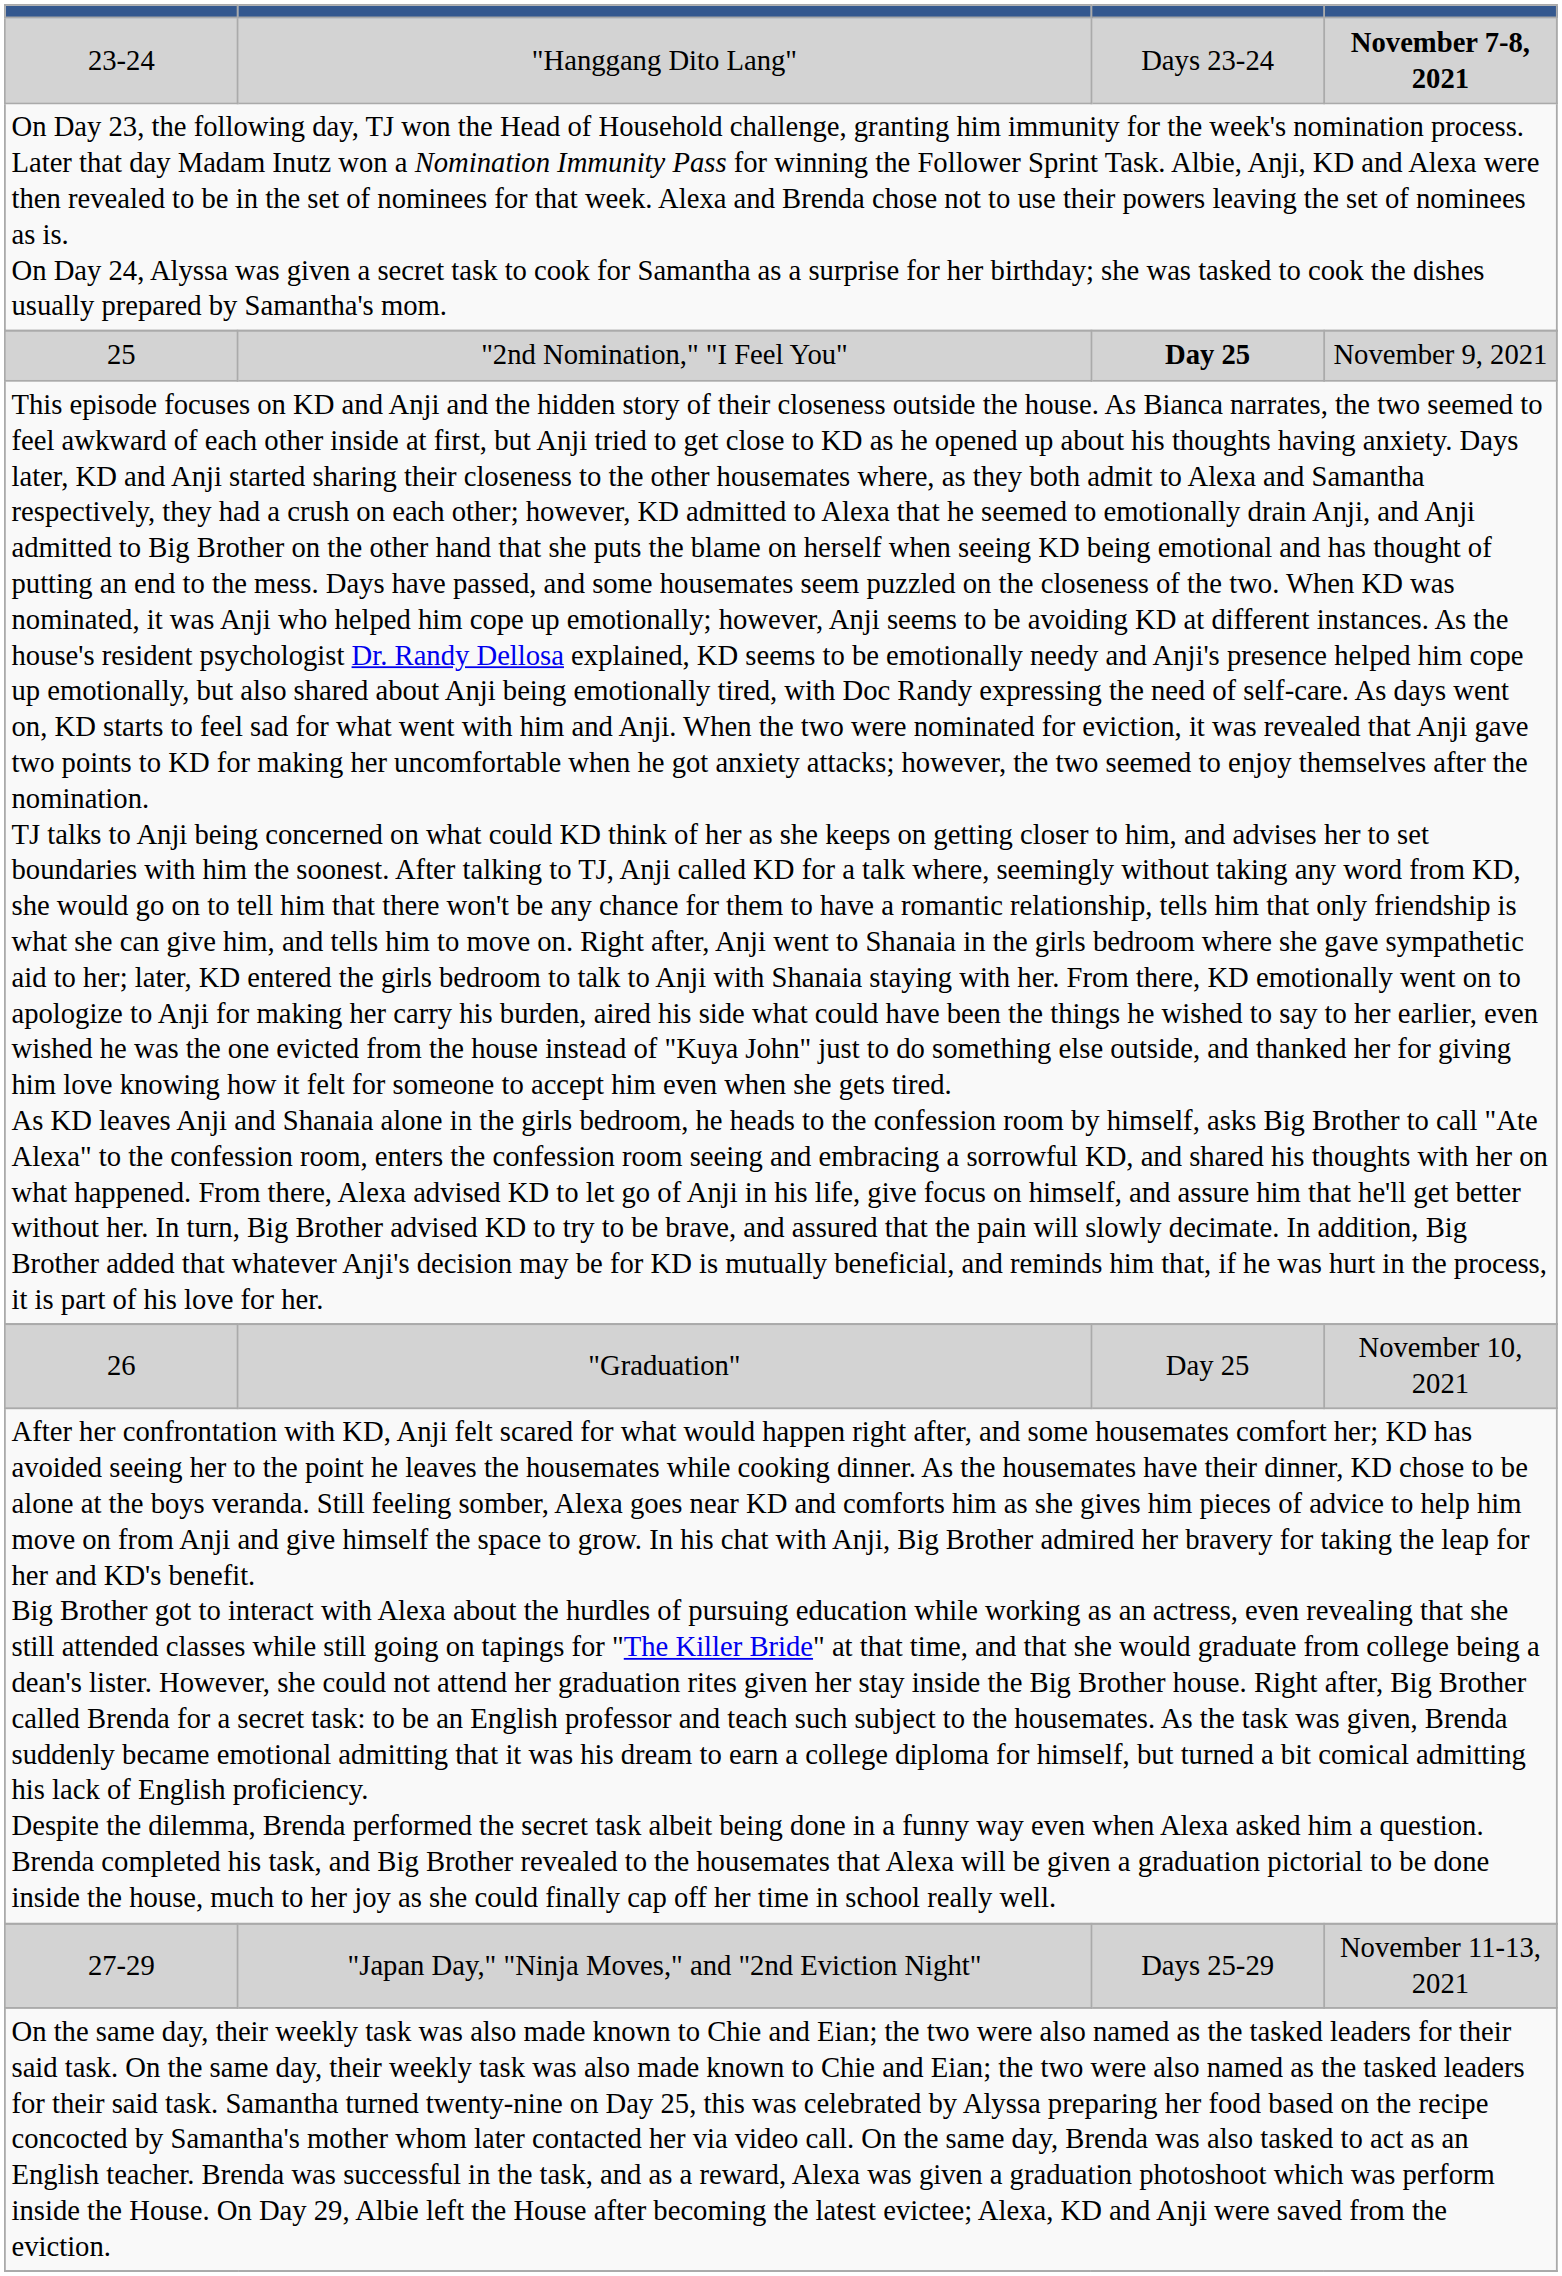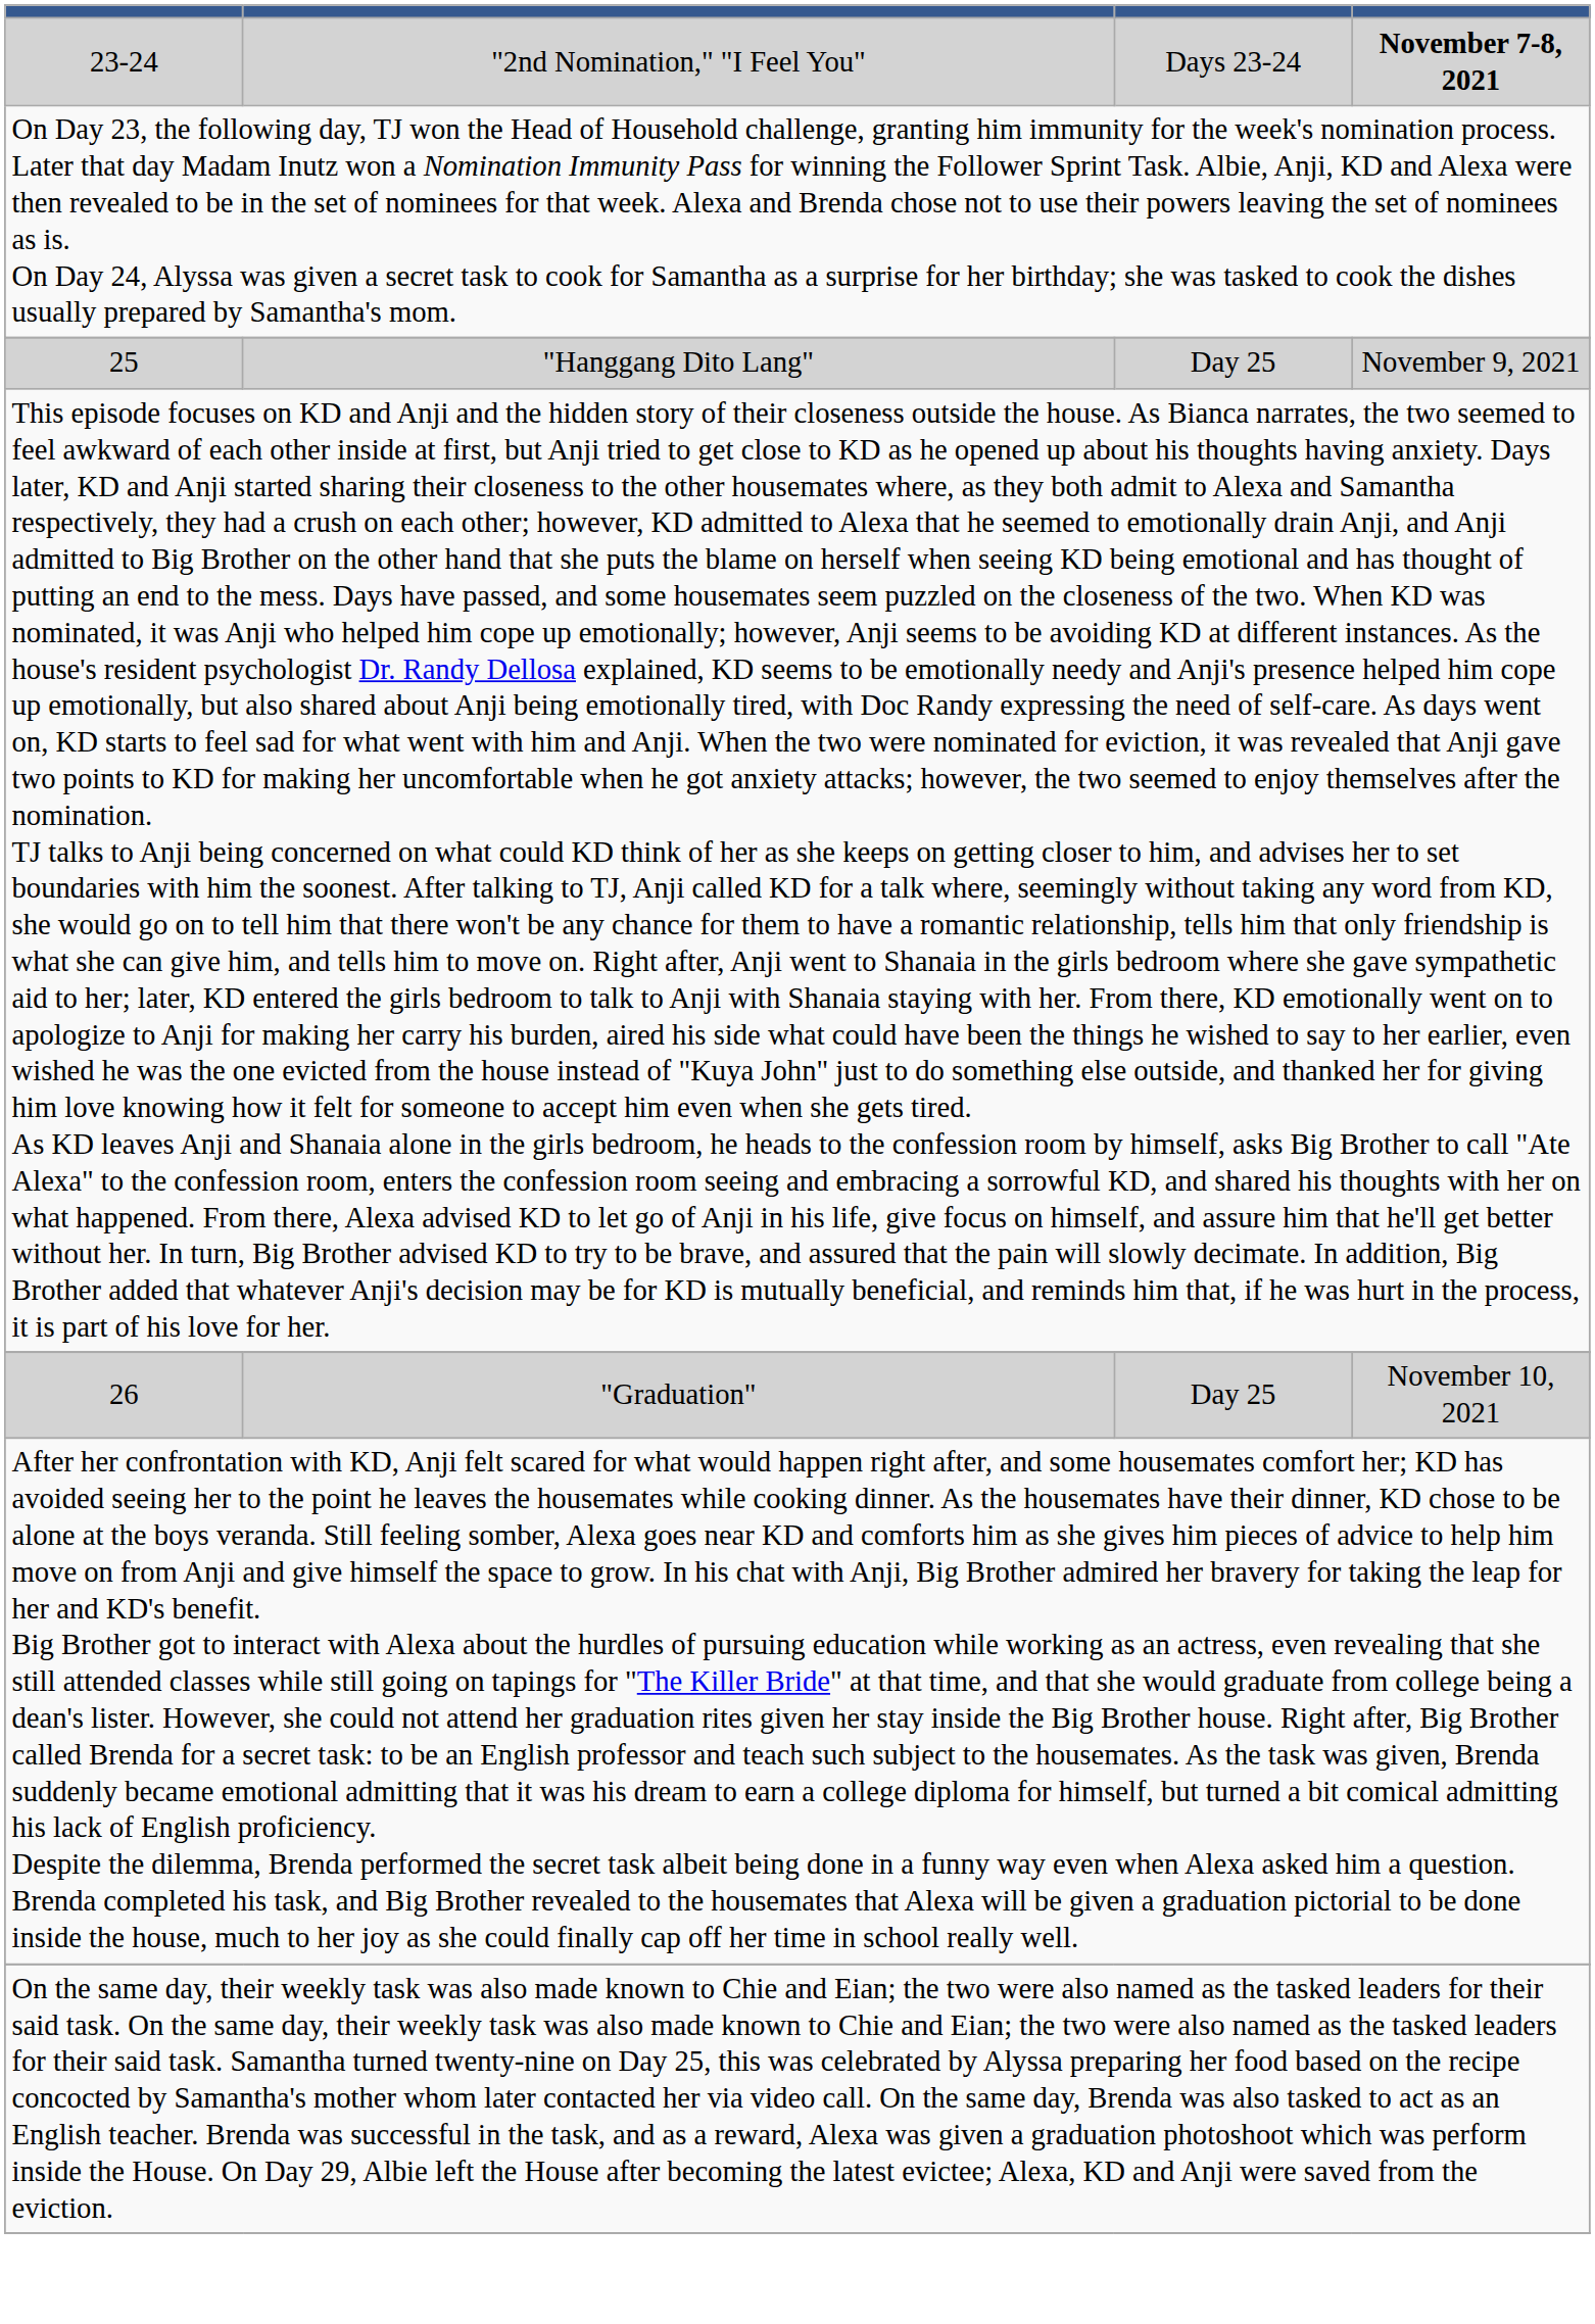 <table class="wikitable sortable" style="font-size:100%; line-height:20px; text-align:center">
 <tr>
 <th width="15%" style="background:#34588F"></th>
 <th width="55%" style="background:#34588F"></th>
 <th width="15%" style="background:#34588F"></th>
 <th width="15%" style="background:#34588F"></th>
 </tr>
 <tr style="background:lightgrey;">
 <td>23-24</td>
-<td>"Hanggang Dito Lang"</td>
+<td>"2nd Nomination," "I Feel You"</td>
 <td>Days 23-24</td>
 <td><strong>November 7-8, 2021</strong></td>
 </tr>
 <tr>
 <td colspan="4" align="left">On Day 23, the following day, TJ won the Head of Household challenge, granting him immunity for the week's nomination process. Later that day Madam Inutz won a <em>Nomination Immunity Pass</em> for winning the Follower Sprint Task. Albie, Anji, KD and Alexa were then revealed to be in the set of nominees for that week. Alexa and Brenda chose not to use their powers leaving the set of nominees as is.<br>On Day 24, Alyssa was given a secret task to cook for Samantha as a surprise for her birthday; she was tasked to cook the dishes usually prepared by Samantha's mom.</td>
 </tr>
 <tr>
 </tr>
 <tr style="background:lightgrey;">
 <td>25</td>
-<td>"2nd Nomination," "I Feel You"</td>
-<td><strong>Day 25</strong></td>
+<td>"Hanggang Dito Lang"</td>
+<td>Day 25</td>
 <td>November 9, 2021</td>
 </tr>
 <tr>
 <td colspan="4" align="left">This episode focuses on KD and Anji and the hidden story of their closeness outside the house. As Bianca narrates, the two seemed to feel awkward of each other inside at first, but Anji tried to get close to KD as he opened up about his thoughts having anxiety. Days later, KD and Anji started sharing their closeness to the other housemates where, as they both admit to Alexa and Samantha respectively, they had a crush on each other; however, KD admitted to Alexa that he seemed to emotionally drain Anji, and Anji admitted to Big Brother on the other hand that she puts the blame on herself when seeing KD being emotional and has thought of putting an end to the mess. Days have passed, and some housemates seem puzzled on the closeness of the two. When KD was nominated, it was Anji who helped him cope up emotionally; however, Anji seems to be avoiding KD at different instances. As the house's resident psychologist <a href='#'>Dr. Randy Dellosa</a> explained, KD seems to be emotionally needy and Anji's presence helped him cope up emotionally, but also shared about Anji being emotionally tired, with Doc Randy expressing the need of self-care. As days went on, KD starts to feel sad for what went with him and Anji. When the two were nominated for eviction, it was revealed that Anji gave two points to KD for making her uncomfortable when he got anxiety attacks; however, the two seemed to enjoy themselves after the nomination.<br>TJ talks to Anji being concerned on what could KD think of her as she keeps on getting closer to him, and advises her to set boundaries with him the soonest. After talking to TJ, Anji called KD for a talk where, seemingly without taking any word from KD, she would go on to tell him that there won't be any chance for them to have a romantic relationship, tells him that only friendship is what she can give him, and tells him to move on. Right after, Anji went to Shanaia in the girls bedroom where she gave sympathetic aid to her; later, KD entered the girls bedroom to talk to Anji with Shanaia staying with her. From there, KD emotionally went on to apologize to Anji for making her carry his burden, aired his side what could have been the things he wished to say to her earlier, even wished he was the one evicted from the house instead of "Kuya John" just to do something else outside, and thanked her for giving him love knowing how it felt for someone to accept him even when she gets tired.<br>As KD leaves Anji and Shanaia alone in the girls bedroom, he heads to the confession room by himself, asks Big Brother to call "Ate Alexa" to the confession room, enters the confession room seeing and embracing a sorrowful KD, and shared his thoughts with her on what happened. From there, Alexa advised KD to let go of Anji in his life, give focus on himself, and assure him that he'll get better without her. In turn, Big Brother advised KD to try to be brave, and assured that the pain will slowly decimate. In addition, Big Brother added that whatever Anji's decision may be for KD is mutually beneficial, and reminds him that, if he was hurt in the process, it is part of his love for her.</td>
 </tr>
 <tr>
 </tr>
 <tr style="background:lightgrey;">
 <td>26</td>
 <td>"Graduation"</td>
 <td>Day 25</td>
 <td>November 10, 2021</td>
 </tr>
 <tr>
 <td colspan="4" align="left">After her confrontation with KD, Anji felt scared for what would happen right after, and some housemates comfort her; KD has avoided seeing her to the point he leaves the housemates while cooking dinner. As the housemates have their dinner, KD chose to be alone at the boys veranda. Still feeling somber, Alexa goes near KD and comforts him as she gives him pieces of advice to help him move on from Anji and give himself the space to grow. In his chat with Anji, Big Brother admired her bravery for taking the leap for her and KD's benefit.<br>Big Brother got to interact with Alexa about the hurdles of pursuing education while working as an actress, even revealing that she still attended classes while still going on tapings for "<a href='#'>The Killer Bride</a>" at that time, and that she would graduate from college being a dean's lister. However, she could not attend her graduation rites given her stay inside the Big Brother house. Right after, Big Brother called Brenda for a secret task: to be an English professor and teach such subject to the housemates. As the task was given, Brenda suddenly became emotional admitting that it was his dream to earn a college diploma for himself, but turned a bit comical admitting his lack of English proficiency.<br>Despite the dilemma, Brenda performed the secret task albeit being done in a funny way even when Alexa asked him a question. Brenda completed his task, and Big Brother revealed to the housemates that Alexa will be given a graduation pictorial to be done inside the house, much to her joy as she could finally cap off her time in school really well.</td>
 </tr>
 <tr>
 </tr>
-<tr style="background:lightgrey;">
-<td>27-29</td>
-<td>"Japan Day," "Ninja Moves," and "2nd Eviction Night"</td>
-<td>Days 25-29</td>
-<td>November 11-13, 2021</td>
-</tr>
 <tr>
 <td colspan="4" align="left">On the same day, their weekly task was also made known to Chie and Eian; the two were also named as the tasked leaders for their said task. On the same day, their weekly task was also made known to Chie and Eian; the two were also named as the tasked leaders for their said task. Samantha turned twenty-nine on Day 25, this was celebrated by Alyssa preparing her food based on the recipe concocted by Samantha's mother whom later contacted her via video call. On the same day, Brenda was also tasked to act as an English teacher. Brenda was successful in the task, and as a reward, Alexa was given a graduation photoshoot which was perform inside the House. On Day 29, Albie left the House after becoming the latest evictee; Alexa, KD and Anji were saved from the eviction.</td>
 </tr>
 <tr>
 </tr>
 </table>
